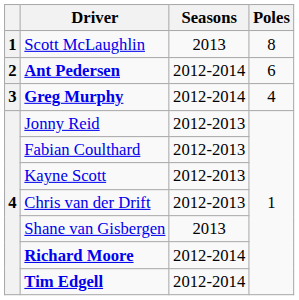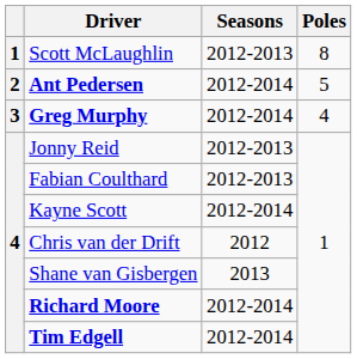 <table class="wikitable" style="text-align:center">
 <tr>
 <th></th>
 <th>Driver</th>
 <th>Seasons</th>
 <th>Poles</th>
 </tr>
 <tr>
 <th>1</th>
 <td align=left> <a href='#'>Scott McLaughlin</a></td>
-<td>2013</td>
+<td>2012-2013</td>
 <td>8</td>
 </tr>
 <tr>
 <th>2</th>
 <td align=left> <strong><a href='#'>Ant Pedersen</a></strong></td>
 <td>2012-2014</td>
-<td>6</td>
+<td>5</td>
 </tr>
 <tr>
 <th>3</th>
 <td align=left> <strong><a href='#'>Greg Murphy</a></strong></td>
 <td>2012-2014</td>
 <td>4</td>
 </tr>
 <tr>
 <th rowspan=7>4</th>
 <td align=left> <a href='#'>Jonny Reid</a></td>
 <td>2012-2013</td>
 <td rowspan=7>1</td>
 </tr>
 <tr>
 <td align=left> <a href='#'>Fabian Coulthard</a></td>
 <td>2012-2013</td>
 </tr>
 <tr>
 <td align=left> <a href='#'>Kayne Scott</a></td>
-<td>2012-2013</td>
+<td>2012-2014</td>
 </tr>
 <tr>
 <td align=left> <a href='#'>Chris van der Drift</a></td>
-<td>2012-2013</td>
+<td>2012</td>
 </tr>
 <tr>
 <td align=left> <a href='#'>Shane van Gisbergen</a></td>
 <td>2013</td>
 </tr>
 <tr>
 <td align=left> <strong><a href='#'>Richard Moore</a></strong></td>
 <td>2012-2014</td>
 </tr>
 <tr>
 <td align=left> <strong><a href='#'>Tim Edgell</a></strong></td>
 <td>2012-2014</td>
 </tr>
 </table>
